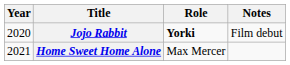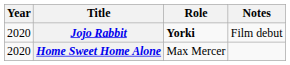 <table class="wikitable sortable plainrowheaders">
 <tr>
 <th scope="col">Year</th>
 <th scope="col">Title</th>
 <th scope="col">Role</th>
 <th scope="col">Notes</th>
 </tr>
 <tr>
 <td>2020</td>
 <th scope="row"><em><a href='#'>Jojo Rabbit</a></em></th>
 <td><strong>Yorki</strong></td>
 <td>Film debut</td>
 </tr>
 <tr>
-<td>2021</td>
+<td>2020</td>
 <th scope="row"><em><a href='#'>Home Sweet Home Alone</a></em></th>
 <td>Max Mercer</td>
 <td></td>
 </tr>
 </table>
